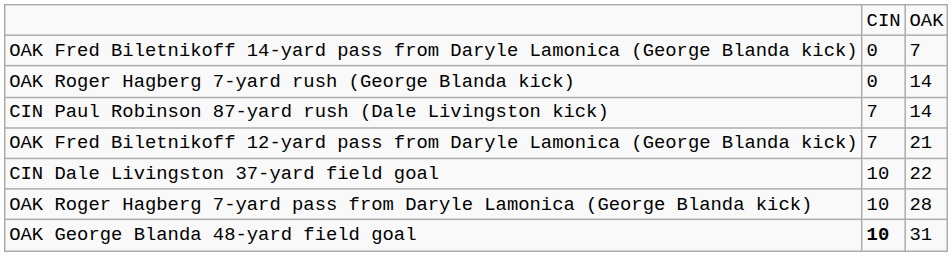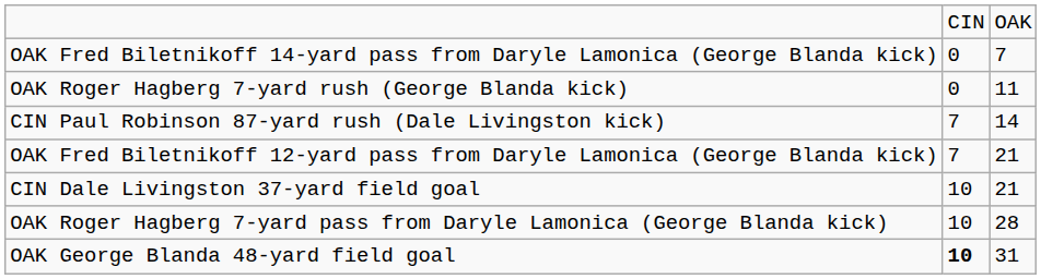 <table class="wikitable">
 <tr>
 <td></td>
 <td>CIN</td>
 <td>OAK</td>
 </tr>
 <tr>
 <td>OAK Fred Biletnikoff 14-yard pass from Daryle Lamonica (George Blanda kick)</td>
 <td>0</td>
 <td>7</td>
 </tr>
 <tr>
 <td>OAK Roger Hagberg 7-yard rush (George Blanda kick)</td>
 <td>0</td>
-<td>14</td>
+<td>11</td>
 </tr>
 <tr>
 <td>CIN Paul Robinson 87-yard rush (Dale Livingston kick)</td>
 <td>7</td>
 <td>14</td>
 </tr>
 <tr>
 <td>OAK Fred Biletnikoff 12-yard pass from Daryle Lamonica (George Blanda kick)</td>
 <td>7</td>
 <td>21</td>
 </tr>
 <tr>
 <td>CIN Dale Livingston 37-yard field goal</td>
 <td>10</td>
-<td>22</td>
+<td>21</td>
 </tr>
 <tr>
 <td>OAK Roger Hagberg 7-yard pass from Daryle Lamonica (George Blanda kick)</td>
 <td>10</td>
 <td>28</td>
 </tr>
 <tr>
 <td>OAK George Blanda 48-yard field goal</td>
 <td><strong>10</strong></td>
 <td>31</td>
 </tr>
 </table>
